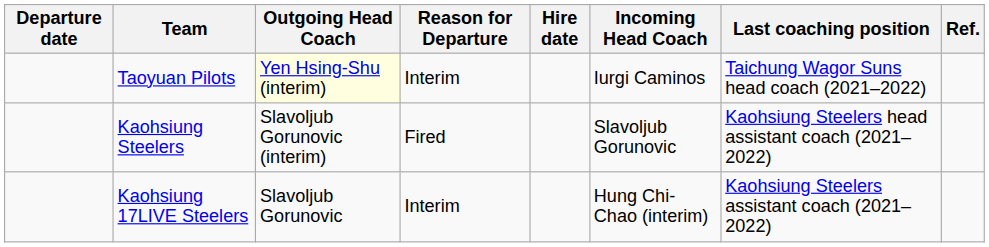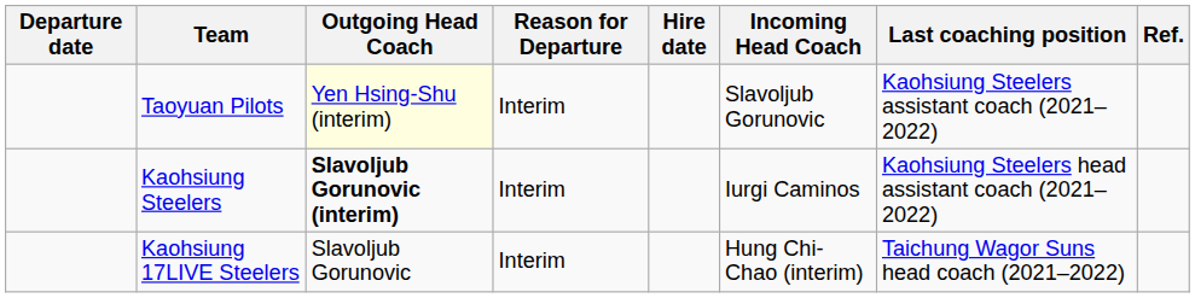 <table class="wikitable sortable">
 <tr>
 <th>Departure date</th>
 <th>Team</th>
 <th>Outgoing Head Coach</th>
 <th>Reason for Departure</th>
 <th>Hire date</th>
 <th>Incoming Head Coach</th>
 <th class="unsortable">Last coaching position</th>
 <th class="unsortable">Ref.</th>
 </tr>
 <tr>
 <td></td>
 <td><a href='#'>Taoyuan Pilots</a></td>
 <td style="background: lightyellow;"><a href='#'>Yen Hsing-Shu</a> (interim)</td>
 <td>Interim</td>
 <td></td>
-<td>Iurgi Caminos</td>
-<td><a href='#'>Taichung Wagor Suns</a> head coach (2021–2022)</td>
+<td>Slavoljub Gorunovic</td>
+<td><a href='#'>Kaohsiung Steelers</a> assistant coach (2021–2022)</td>
 <td align="center"></td>
 </tr>
 <tr>
 <td></td>
 <td><a href='#'>Kaohsiung Steelers</a></td>
-<td>Slavoljub Gorunovic (interim)</td>
-<td>Fired</td>
+<td><strong>Slavoljub Gorunovic (interim)</strong></td>
+<td>Interim</td>
 <td></td>
-<td>Slavoljub Gorunovic</td>
+<td>Iurgi Caminos</td>
 <td><a href='#'>Kaohsiung Steelers</a> head assistant coach (2021–2022)</td>
 <td align="center"></td>
 </tr>
 <tr>
 <td></td>
 <td><a href='#'>Kaohsiung 17LIVE Steelers</a></td>
 <td>Slavoljub Gorunovic</td>
 <td>Interim</td>
 <td></td>
 <td>Hung Chi-Chao (interim)</td>
-<td><a href='#'>Kaohsiung Steelers</a> assistant coach (2021–2022)</td>
+<td><a href='#'>Taichung Wagor Suns</a> head coach (2021–2022)</td>
 <td align="center"></td>
 </tr>
 </table>
